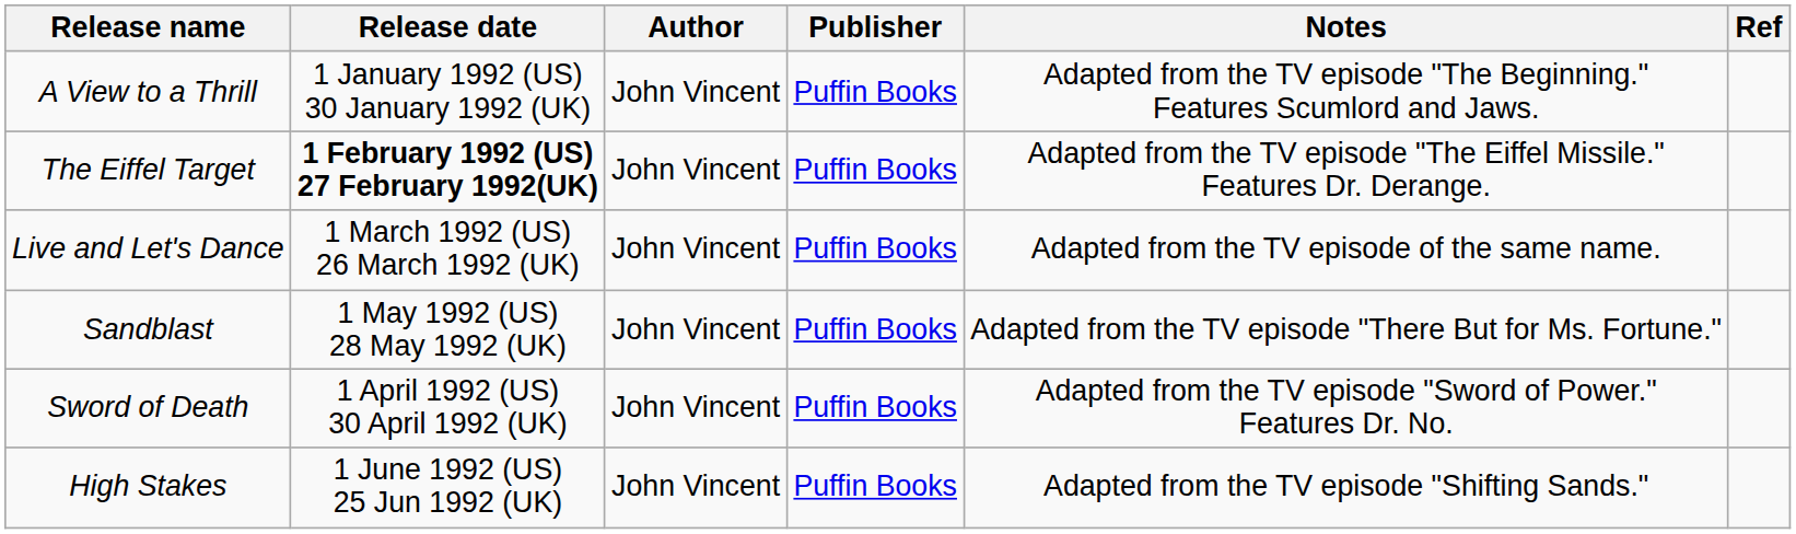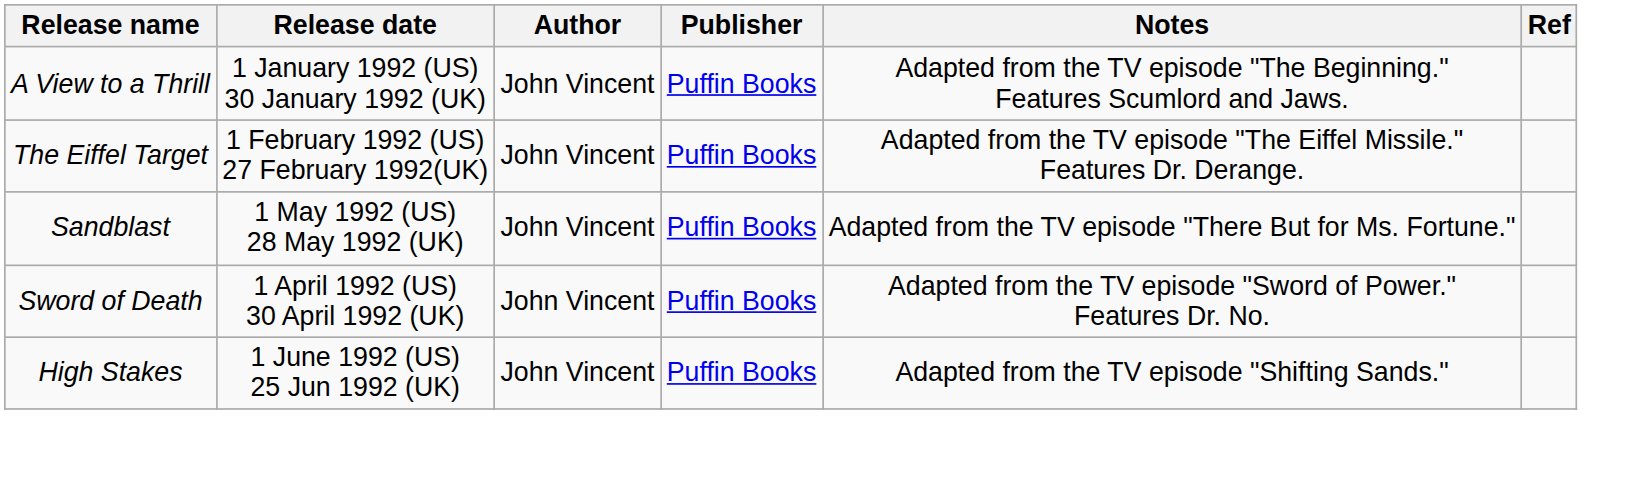 <table class="wikitable">
 <tr>
 <th>Release name</th>
 <th>Release date</th>
 <th>Author</th>
 <th>Publisher</th>
 <th>Notes</th>
 <th>Ref</th>
 </tr>
 <tr>
 <td align="center"><em>A View to a Thrill</em></td>
 <td align="center">1 January 1992 (US) <br> 30 January 1992 (UK)</td>
 <td align="center">John Vincent</td>
 <td align="center"><a href='#'>Puffin Books</a></td>
 <td align="center">Adapted from the TV episode "The Beginning."<br> Features Scumlord and Jaws.</td>
 <td></td>
 </tr>
 <tr>
 <td align="center"><em>The Eiffel Target</em></td>
-<td align="center"><strong>1 February 1992 (US)<br> 27 February 1992(UK)</strong></td>
+<td align="center">1 February 1992 (US)<br> 27 February 1992(UK)</td>
 <td align="center">John Vincent</td>
 <td align="center"><a href='#'>Puffin Books</a></td>
 <td align="center">Adapted from the TV episode "The Eiffel Missile." <br>Features Dr. Derange.</td>
-<td></td>
-</tr>
-<tr>
-<td align="center"><em> Live and Let's Dance</em></td>
-<td align="center">1 March 1992 (US) <br> 26 March 1992 (UK)</td>
-<td align="center">John Vincent</td>
-<td align="center"><a href='#'>Puffin Books</a></td>
-<td align="center">Adapted from the TV episode of the same name.</td>
 <td></td>
 </tr>
 <tr>
 <td align="center"><em>Sandblast</em></td>
 <td align="center">1 May 1992 (US)<br> 28 May 1992 (UK)</td>
 <td align="center">John Vincent</td>
 <td align="center"><a href='#'>Puffin Books</a></td>
 <td align="center">Adapted from the TV episode "There But for Ms. Fortune."</td>
 <td></td>
 </tr>
 <tr>
 <td align="center"><em>Sword of Death</em></td>
 <td align="center">1 April 1992 (US)<br> 30 April 1992 (UK)</td>
 <td align="center">John Vincent</td>
 <td align="center"><a href='#'>Puffin Books</a></td>
 <td align="center">Adapted from the TV episode "Sword of Power." <br> Features Dr. No.</td>
 <td></td>
 </tr>
 <tr>
 <td align="center"><em>High Stakes</em></td>
 <td align="center">1 June 1992 (US)<br> 25 Jun 1992 (UK)</td>
 <td align="center">John Vincent</td>
 <td align="center"><a href='#'>Puffin Books</a></td>
 <td align="center">Adapted from the TV episode "Shifting Sands."</td>
 <td></td>
 </tr>
 </table>
